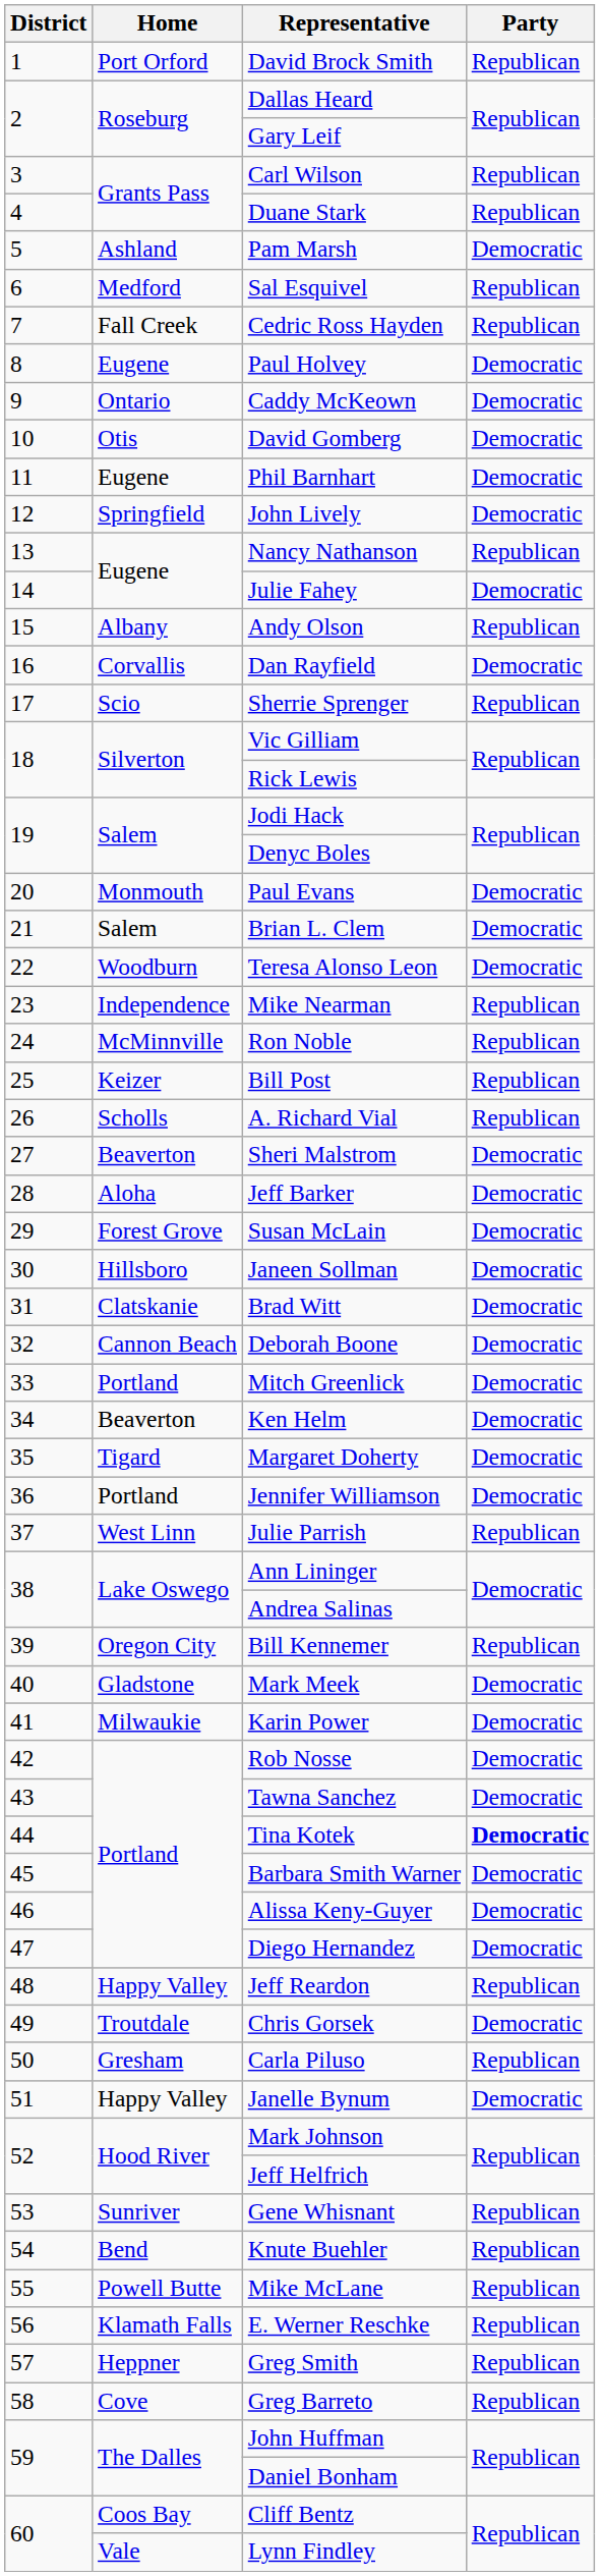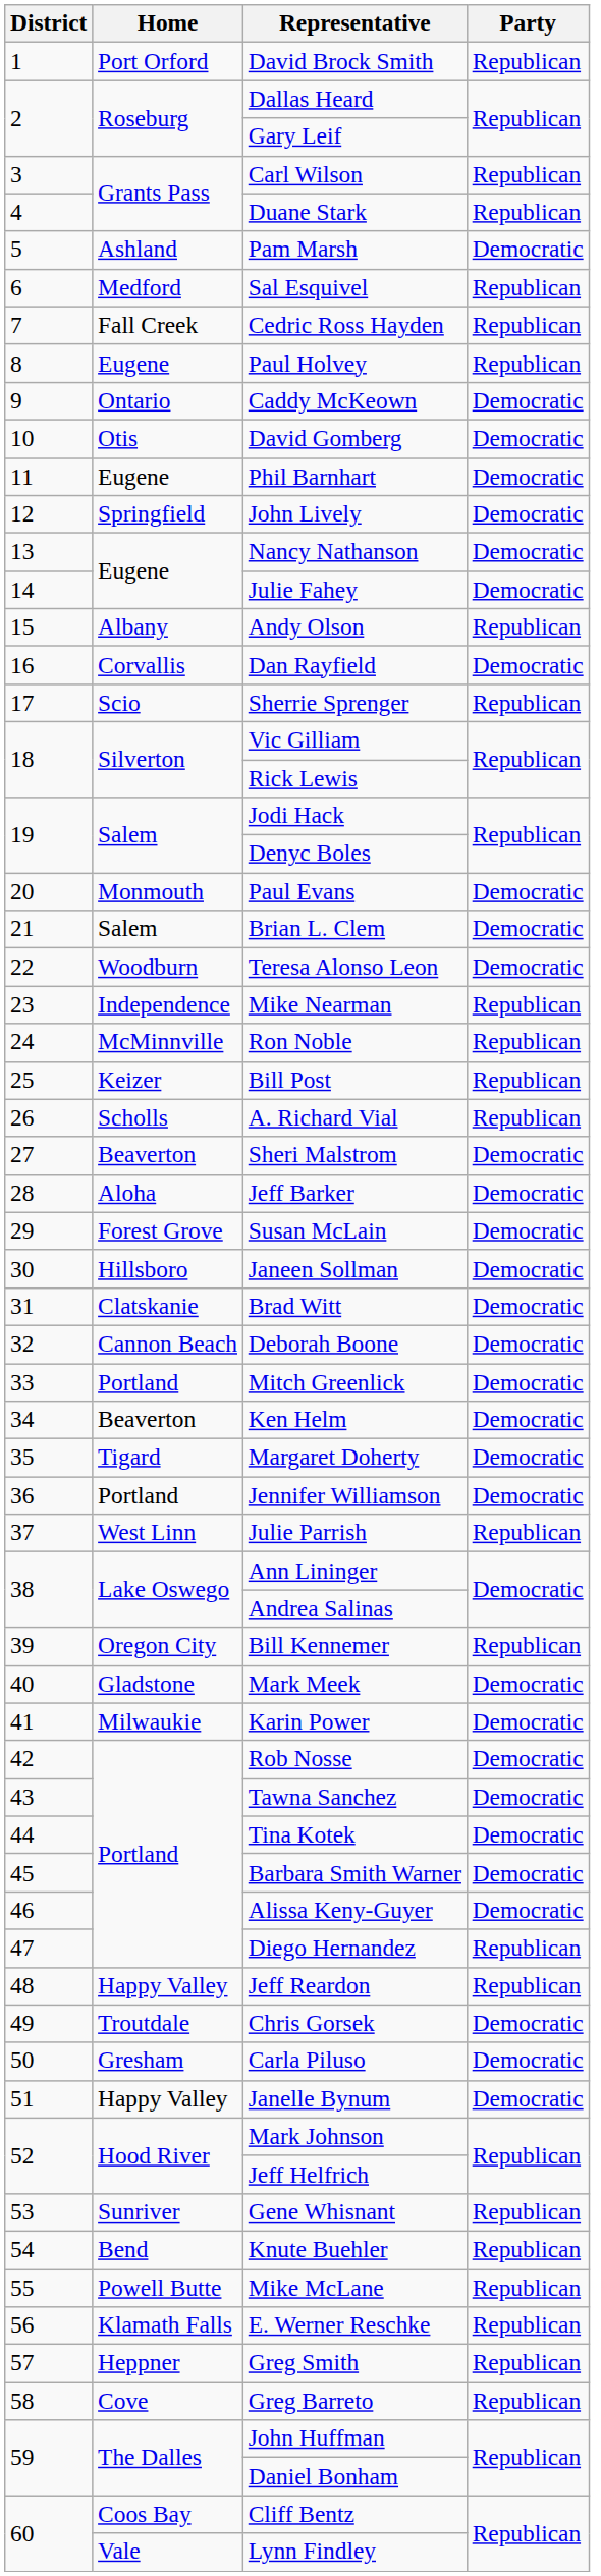 <table class="wikitable">
 <tr>
 <th>District</th>
 <th>Home</th>
 <th>Representative</th>
 <th>Party</th>
 </tr>
 <tr }>
 <td>1</td>
 <td><a href='#'>Port Orford</a></td>
 <td><a href='#'>David Brock Smith</a></td>
 <td><a href='#'>Republican</a></td>
 </tr>
 <tr>
 <td rowspan=2>2</td>
 <td rowspan=2><a href='#'>Roseburg</a></td>
 <td><a href='#'>Dallas Heard</a></td>
 <td rowspan=2 ><a href='#'>Republican</a></td>
 </tr>
 <tr>
 <td><a href='#'>Gary Leif</a></td>
 </tr>
 <tr>
 <td>3</td>
 <td rowspan="2"><a href='#'>Grants Pass</a></td>
 <td><a href='#'>Carl Wilson</a></td>
 <td><a href='#'>Republican</a></td>
 </tr>
 <tr>
 <td>4</td>
 <td><a href='#'>Duane Stark</a></td>
 <td><a href='#'>Republican</a></td>
 </tr>
 <tr>
 <td>5</td>
 <td><a href='#'>Ashland</a></td>
 <td><a href='#'>Pam Marsh</a></td>
 <td><a href='#'>Democratic</a></td>
 </tr>
 <tr>
 <td>6</td>
 <td><a href='#'>Medford</a></td>
 <td><a href='#'>Sal Esquivel</a></td>
 <td><a href='#'>Republican</a></td>
 </tr>
 <tr>
 <td>7</td>
 <td>Fall Creek</td>
 <td><a href='#'>Cedric Ross Hayden</a></td>
 <td><a href='#'>Republican</a></td>
 </tr>
 <tr>
 <td>8</td>
 <td><a href='#'>Eugene</a></td>
 <td><a href='#'>Paul Holvey</a></td>
-<td><a href='#'>Democratic</a></td>
+<td><a href='#'>Republican</a></td>
 </tr>
 <tr>
 <td>9</td>
 <td><a href='#'>Ontario</a></td>
 <td><a href='#'>Caddy McKeown</a></td>
 <td><a href='#'>Democratic</a></td>
 </tr>
 <tr>
 <td>10</td>
 <td><a href='#'>Otis</a></td>
 <td><a href='#'>David Gomberg</a></td>
 <td><a href='#'>Democratic</a></td>
 </tr>
 <tr>
 <td>11</td>
 <td>Eugene</td>
 <td><a href='#'>Phil Barnhart</a></td>
 <td><a href='#'>Democratic</a></td>
 </tr>
 <tr>
 <td>12</td>
 <td><a href='#'>Springfield</a></td>
 <td><a href='#'>John Lively</a></td>
 <td><a href='#'>Democratic</a></td>
 </tr>
 <tr>
 <td>13</td>
 <td rowspan="2">Eugene</td>
 <td><a href='#'>Nancy Nathanson</a></td>
-<td><a href='#'>Republican</a></td>
+<td><a href='#'>Democratic</a></td>
 </tr>
 <tr>
 <td>14</td>
 <td><a href='#'>Julie Fahey</a></td>
 <td><a href='#'>Democratic</a></td>
 </tr>
 <tr>
 <td>15</td>
 <td><a href='#'>Albany</a></td>
 <td><a href='#'>Andy Olson</a></td>
 <td><a href='#'>Republican</a></td>
 </tr>
 <tr>
 <td>16</td>
 <td><a href='#'>Corvallis</a></td>
 <td><a href='#'>Dan Rayfield</a></td>
 <td><a href='#'>Democratic</a></td>
 </tr>
 <tr>
 <td>17</td>
 <td><a href='#'>Scio</a></td>
 <td><a href='#'>Sherrie Sprenger</a></td>
 <td><a href='#'>Republican</a></td>
 </tr>
 <tr>
 <td rowspan=2>18</td>
 <td rowspan=2><a href='#'>Silverton</a></td>
 <td><a href='#'>Vic Gilliam</a></td>
 <td rowspan=2 ><a href='#'>Republican</a></td>
 </tr>
 <tr>
 <td><a href='#'>Rick Lewis</a></td>
 </tr>
 <tr>
 <td rowspan=2>19</td>
 <td rowspan=2><a href='#'>Salem</a></td>
 <td><a href='#'>Jodi Hack</a></td>
 <td rowspan=2 ><a href='#'>Republican</a></td>
 </tr>
 <tr>
 <td><a href='#'>Denyc Boles</a></td>
 </tr>
 <tr>
 <td>20</td>
 <td><a href='#'>Monmouth</a></td>
 <td><a href='#'>Paul Evans</a></td>
 <td><a href='#'>Democratic</a></td>
 </tr>
 <tr>
 <td>21</td>
 <td>Salem</td>
 <td><a href='#'>Brian L. Clem</a></td>
 <td><a href='#'>Democratic</a></td>
 </tr>
 <tr>
 <td>22</td>
 <td><a href='#'>Woodburn</a></td>
 <td><a href='#'>Teresa Alonso Leon</a></td>
 <td><a href='#'>Democratic</a></td>
 </tr>
 <tr>
 <td>23</td>
 <td><a href='#'>Independence</a></td>
 <td><a href='#'>Mike Nearman</a></td>
 <td><a href='#'>Republican</a></td>
 </tr>
 <tr>
 <td>24</td>
 <td><a href='#'>McMinnville</a></td>
 <td><a href='#'>Ron Noble</a></td>
 <td><a href='#'>Republican</a></td>
 </tr>
 <tr>
 <td>25</td>
 <td><a href='#'>Keizer</a></td>
 <td><a href='#'>Bill Post</a></td>
 <td><a href='#'>Republican</a></td>
 </tr>
 <tr>
 <td>26</td>
 <td><a href='#'>Scholls</a></td>
 <td><a href='#'>A. Richard Vial</a></td>
 <td><a href='#'>Republican</a></td>
 </tr>
 <tr>
 <td>27</td>
 <td><a href='#'>Beaverton</a></td>
 <td><a href='#'>Sheri Malstrom</a></td>
 <td><a href='#'>Democratic</a></td>
 </tr>
 <tr>
 <td>28</td>
 <td><a href='#'>Aloha</a></td>
 <td><a href='#'>Jeff Barker</a></td>
 <td><a href='#'>Democratic</a></td>
 </tr>
 <tr>
 <td>29</td>
 <td><a href='#'>Forest Grove</a></td>
 <td><a href='#'>Susan McLain</a></td>
 <td><a href='#'>Democratic</a></td>
 </tr>
 <tr>
 <td>30</td>
 <td><a href='#'>Hillsboro</a></td>
 <td><a href='#'>Janeen Sollman</a></td>
 <td><a href='#'>Democratic</a></td>
 </tr>
 <tr>
 <td>31</td>
 <td><a href='#'>Clatskanie</a></td>
 <td><a href='#'>Brad Witt</a></td>
 <td><a href='#'>Democratic</a></td>
 </tr>
 <tr>
 <td>32</td>
 <td><a href='#'>Cannon Beach</a></td>
 <td><a href='#'>Deborah Boone</a></td>
 <td><a href='#'>Democratic</a></td>
 </tr>
 <tr>
 <td>33</td>
 <td><a href='#'>Portland</a></td>
 <td><a href='#'>Mitch Greenlick</a></td>
 <td><a href='#'>Democratic</a></td>
 </tr>
 <tr>
 <td>34</td>
 <td>Beaverton</td>
 <td><a href='#'>Ken Helm</a></td>
 <td><a href='#'>Democratic</a></td>
 </tr>
 <tr>
 <td>35</td>
 <td><a href='#'>Tigard</a></td>
 <td><a href='#'>Margaret Doherty</a></td>
 <td><a href='#'>Democratic</a></td>
 </tr>
 <tr>
 <td>36</td>
 <td>Portland</td>
 <td><a href='#'>Jennifer Williamson</a></td>
 <td><a href='#'>Democratic</a></td>
 </tr>
 <tr>
 <td>37</td>
 <td><a href='#'>West Linn</a></td>
 <td><a href='#'>Julie Parrish</a></td>
 <td><a href='#'>Republican</a></td>
 </tr>
 <tr>
 <td rowspan=2>38</td>
 <td rowspan=2><a href='#'>Lake Oswego</a></td>
 <td><a href='#'>Ann Lininger</a></td>
 <td rowspan=2 ><a href='#'>Democratic</a></td>
 </tr>
 <tr>
 <td><a href='#'>Andrea Salinas</a></td>
 </tr>
 <tr>
 <td>39</td>
 <td><a href='#'>Oregon City</a></td>
 <td><a href='#'>Bill Kennemer</a></td>
 <td><a href='#'>Republican</a></td>
 </tr>
 <tr>
 <td>40</td>
 <td><a href='#'>Gladstone</a></td>
 <td><a href='#'>Mark Meek</a></td>
 <td><a href='#'>Democratic</a></td>
 </tr>
 <tr>
 <td>41</td>
 <td><a href='#'>Milwaukie</a></td>
 <td><a href='#'>Karin Power</a></td>
 <td><a href='#'>Democratic</a></td>
 </tr>
 <tr>
 <td>42</td>
 <td rowspan="6"><a href='#'>Portland</a></td>
 <td><a href='#'>Rob Nosse</a></td>
 <td><a href='#'>Democratic</a></td>
 </tr>
 <tr>
 <td>43</td>
 <td><a href='#'>Tawna Sanchez</a></td>
 <td><a href='#'>Democratic</a></td>
 </tr>
 <tr>
 <td>44</td>
 <td><a href='#'>Tina Kotek</a></td>
-<td><strong><a href='#'>Democratic</a></strong></td>
+<td><a href='#'>Democratic</a></td>
 </tr>
 <tr>
 <td>45</td>
 <td><a href='#'>Barbara Smith Warner</a></td>
 <td><a href='#'>Democratic</a></td>
 </tr>
 <tr>
 <td>46</td>
 <td><a href='#'>Alissa Keny-Guyer</a></td>
 <td><a href='#'>Democratic</a></td>
 </tr>
 <tr>
 <td>47</td>
 <td><a href='#'>Diego Hernandez</a></td>
-<td><a href='#'>Democratic</a></td>
+<td><a href='#'>Republican</a></td>
 </tr>
 <tr>
 <td>48</td>
 <td><a href='#'>Happy Valley</a></td>
 <td><a href='#'>Jeff Reardon</a></td>
 <td><a href='#'>Republican</a></td>
 </tr>
 <tr>
 <td>49</td>
 <td><a href='#'>Troutdale</a></td>
 <td><a href='#'>Chris Gorsek</a></td>
 <td><a href='#'>Democratic</a></td>
 </tr>
 <tr>
 <td>50</td>
 <td><a href='#'>Gresham</a></td>
 <td><a href='#'>Carla Piluso</a></td>
-<td><a href='#'>Republican</a></td>
+<td><a href='#'>Democratic</a></td>
 </tr>
 <tr>
 <td>51</td>
 <td>Happy Valley</td>
 <td><a href='#'>Janelle Bynum</a></td>
 <td><a href='#'>Democratic</a></td>
 </tr>
 <tr>
 <td rowspan=2>52</td>
 <td rowspan=2><a href='#'>Hood River</a></td>
 <td><a href='#'>Mark Johnson</a></td>
 <td rowspan=2 ><a href='#'>Republican</a></td>
 </tr>
 <tr>
 <td><a href='#'>Jeff Helfrich</a></td>
 </tr>
 <tr>
 <td>53</td>
 <td><a href='#'>Sunriver</a></td>
 <td><a href='#'>Gene Whisnant</a></td>
 <td><a href='#'>Republican</a></td>
 </tr>
 <tr>
 <td>54</td>
 <td><a href='#'>Bend</a></td>
 <td><a href='#'>Knute Buehler</a></td>
 <td><a href='#'>Republican</a></td>
 </tr>
 <tr>
 <td>55</td>
 <td><a href='#'>Powell Butte</a></td>
 <td><a href='#'>Mike McLane</a></td>
 <td><a href='#'>Republican</a></td>
 </tr>
 <tr>
 <td>56</td>
 <td><a href='#'>Klamath Falls</a></td>
 <td><a href='#'>E. Werner Reschke</a></td>
 <td><a href='#'>Republican</a></td>
 </tr>
 <tr>
 <td>57</td>
 <td><a href='#'>Heppner</a></td>
 <td><a href='#'>Greg Smith</a></td>
 <td><a href='#'>Republican</a></td>
 </tr>
 <tr>
 <td>58</td>
 <td><a href='#'>Cove</a></td>
 <td><a href='#'>Greg Barreto</a></td>
 <td><a href='#'>Republican</a></td>
 </tr>
 <tr>
 <td rowspan=2>59</td>
 <td rowspan=2><a href='#'>The Dalles</a></td>
 <td><a href='#'>John Huffman</a></td>
 <td rowspan=2 ><a href='#'>Republican</a></td>
 </tr>
 <tr>
 <td><a href='#'>Daniel Bonham</a></td>
 </tr>
 <tr>
 <td rowspan=2>60</td>
 <td><a href='#'>Coos Bay</a></td>
 <td><a href='#'>Cliff Bentz</a></td>
 <td rowspan=2 ><a href='#'>Republican</a></td>
 </tr>
 <tr>
 <td><a href='#'>Vale</a></td>
 <td><a href='#'>Lynn Findley</a></td>
 </tr>
 </table>
